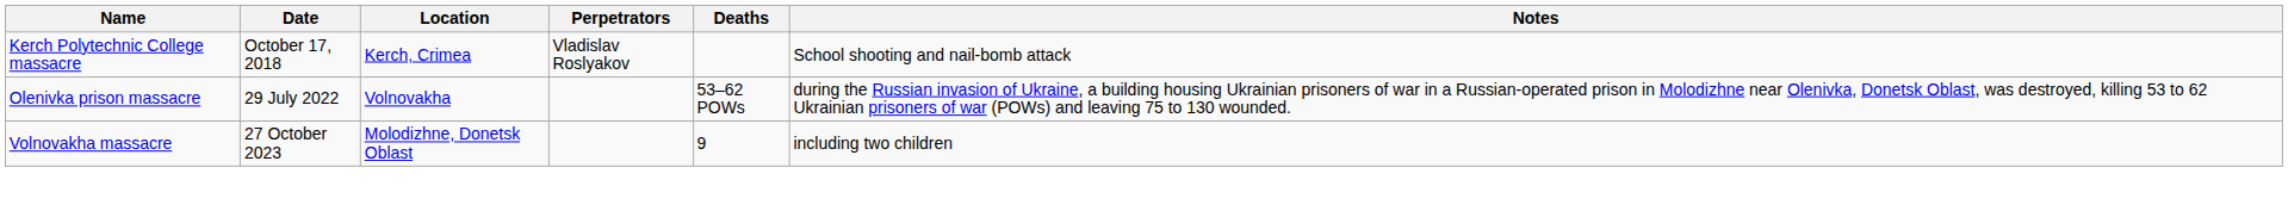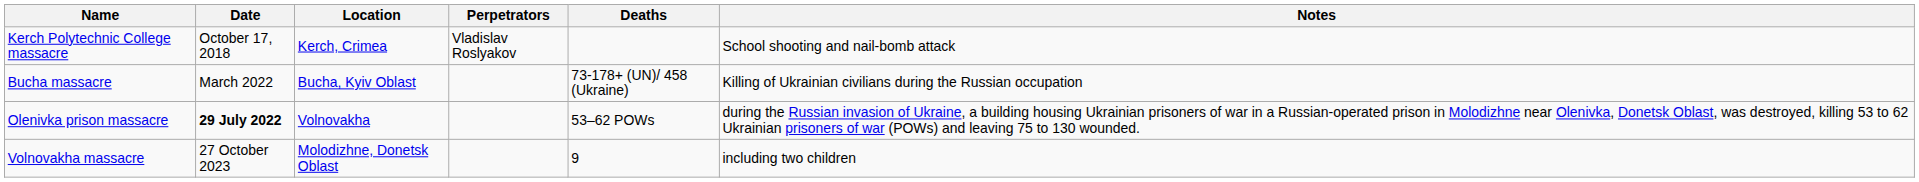 <table class="sortable wikitable" style="font-size:90%">
 <tr>
 <th scope="col">Name</th>
 <th scope="col">Date</th>
 <th scope="col">Location</th>
 <th scope="col">Perpetrators</th>
 <th scope="col">Deaths</th>
 <th scope="col">Notes</th>
 </tr>
 <tr>
 <td scope="row"><a href='#'>Kerch Polytechnic College massacre</a></td>
 <td>October 17, 2018</td>
 <td><a href='#'>Kerch, Crimea</a></td>
 <td>Vladislav Roslyakov</td>
 <td></td>
 <td>School shooting and nail-bomb attack</td>
 </tr>
 <tr>
+<td scope="row"><a href='#'>Bucha massacre</a></td>
+<td>March 2022</td>
+<td><a href='#'>Bucha, Kyiv Oblast</a></td>
+<td></td>
+<td>73-178+ (UN)/ 458 (Ukraine)</td>
+<td>Killing of Ukrainian civilians during the Russian occupation</td>
+</tr>
+<tr>
 <td scope="row"><a href='#'>Olenivka prison massacre</a></td>
-<td>29 July 2022</td>
+<td><strong>29 July 2022</strong></td>
 <td><a href='#'>Volnovakha</a></td>
 <td></td>
 <td>53–62 POWs</td>
 <td>during the <a href='#'>Russian invasion of Ukraine</a>, a building housing Ukrainian prisoners of war in a Russian-operated prison in <a href='#'>Molodizhne</a> near <a href='#'>Olenivka</a>, <a href='#'>Donetsk Oblast</a>, was destroyed, killing 53 to 62 Ukrainian <a href='#'>prisoners of war</a> (POWs) and leaving 75 to 130 wounded.</td>
 </tr>
 <tr>
 <td scope="row"><a href='#'>Volnovakha massacre</a></td>
 <td>27 October 2023</td>
 <td><a href='#'>Molodizhne, Donetsk Oblast</a></td>
 <td></td>
 <td>9</td>
 <td>including two children</td>
 </tr>
 </table>
